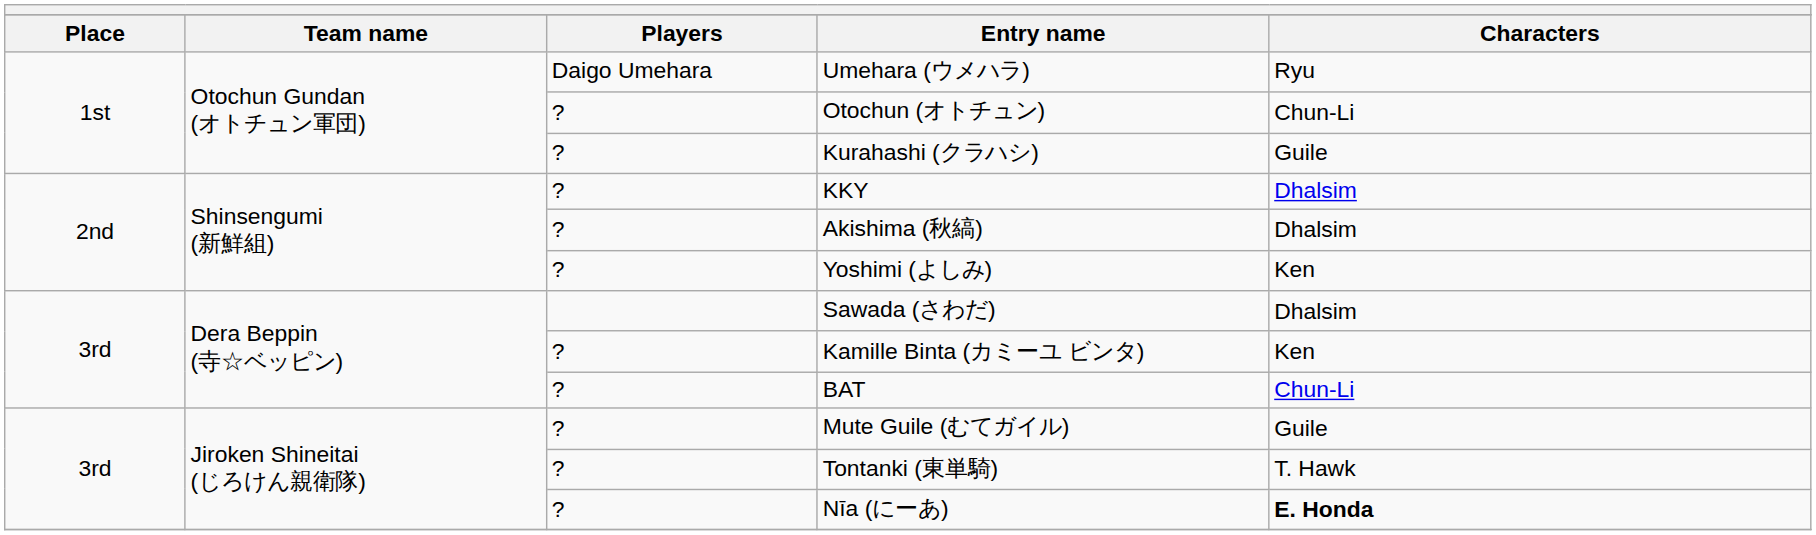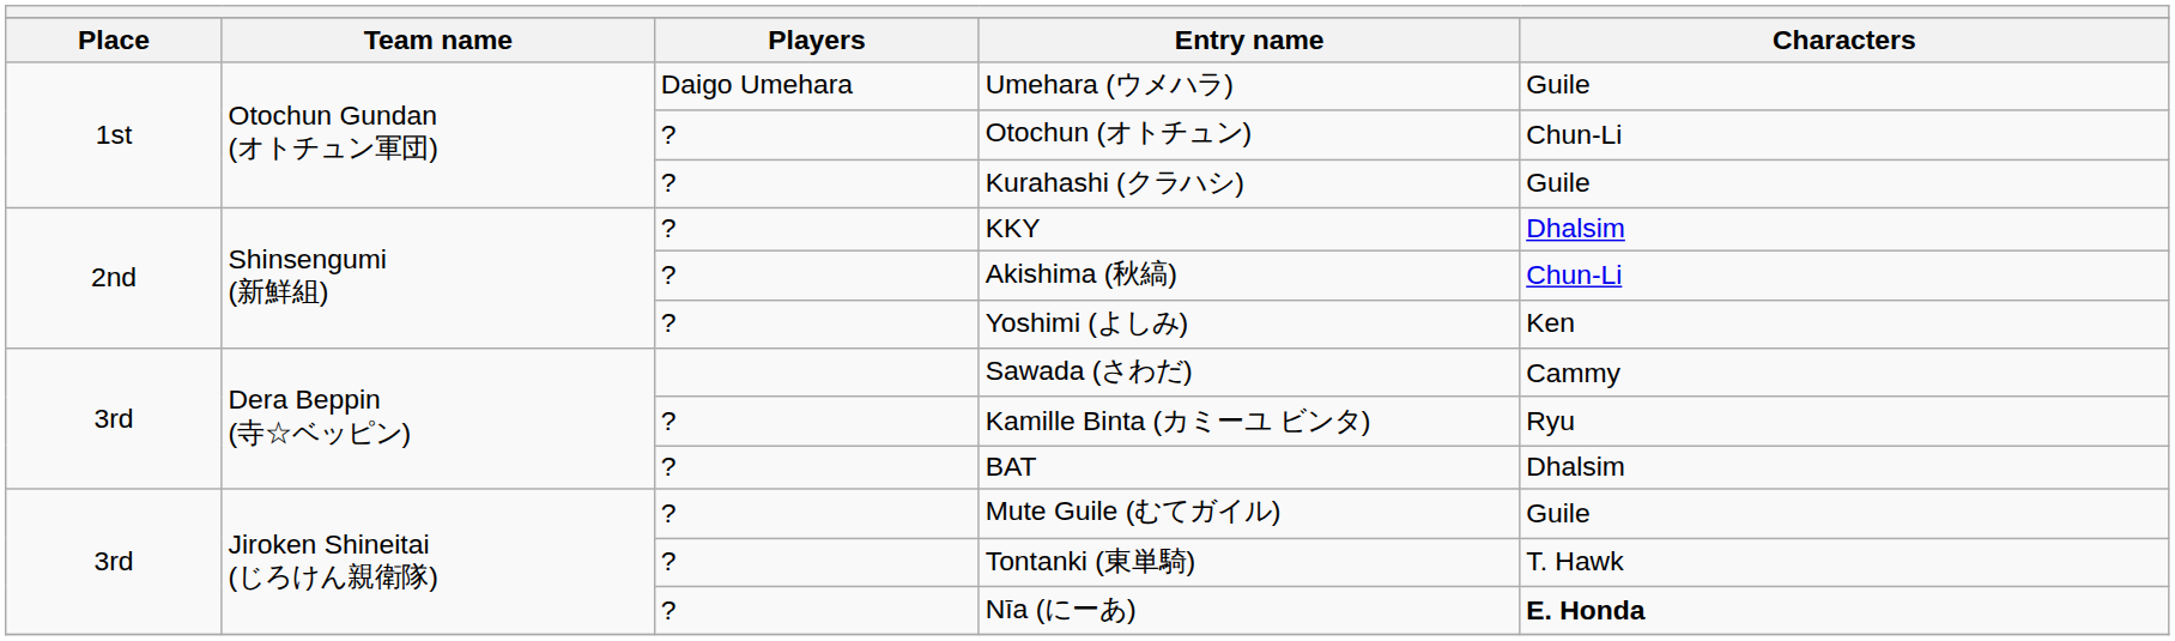 <table class="wikitable" width=100%>
 <tr>
 <th colspan=5></th>
 </tr>
 <tr bgcolor="#dddddd">
 </tr>
 <tr>
 <th width=10%>Place</th>
 <th width=20%>Team name</th>
 <th width=15%>Players</th>
 <th width=25%>Entry name</th>
 <th width=30%>Characters</th>
 </tr>
 <tr>
 <td align=center rowspan="3">1st</td>
 <td rowspan="3">Otochun Gundan<br>(オトチュン軍団)</td>
 <td>Daigo Umehara</td>
 <td>Umehara (ウメハラ)</td>
-<td>Ryu</td>
+<td>Guile</td>
 </tr>
 <tr>
 <td>?</td>
 <td>Otochun (オトチュン)</td>
 <td>Chun-Li</td>
 </tr>
 <tr>
 <td>?</td>
 <td>Kurahashi (クラハシ)</td>
 <td>Guile</td>
 </tr>
 <tr>
 <td align=center rowspan="3">2nd</td>
 <td rowspan="3">Shinsengumi<br>(新鮮組)</td>
 <td>?</td>
 <td>KKY</td>
 <td><a href='#'>Dhalsim</a></td>
 </tr>
 <tr>
 <td>?</td>
 <td>Akishima (秋縞)</td>
-<td>Dhalsim</td>
+<td><a href='#'>Chun-Li</a></td>
 </tr>
 <tr>
 <td>?</td>
 <td>Yoshimi (よしみ)</td>
 <td>Ken</td>
 </tr>
 <tr>
 <td align=center rowspan="3">3rd</td>
 <td rowspan="3">Dera Beppin<br>(寺☆ベッピン)</td>
 <td></td>
 <td>Sawada (さわだ)</td>
-<td>Dhalsim</td>
+<td>Cammy</td>
 </tr>
 <tr>
 <td>?</td>
 <td>Kamille Binta (カミーユ ビンタ)</td>
-<td>Ken</td>
+<td>Ryu</td>
 </tr>
 <tr>
 <td>?</td>
 <td>BAT</td>
-<td><a href='#'>Chun-Li</a></td>
+<td>Dhalsim</td>
 </tr>
 <tr>
 <td align=center rowspan="3">3rd</td>
 <td rowspan="3">Jiroken Shineitai<br>(じろけん親衛隊)</td>
 <td>?</td>
 <td>Mute Guile (むてガイル)</td>
 <td>Guile</td>
 </tr>
 <tr>
 <td>?</td>
 <td>Tontanki (東単騎)</td>
 <td>T. Hawk</td>
 </tr>
 <tr>
 <td>?</td>
 <td>Nīa (にーあ)</td>
 <td><strong>E. Honda</strong></td>
 </tr>
 <tr>
 </tr>
 </table>
